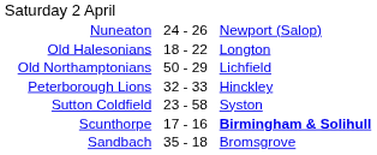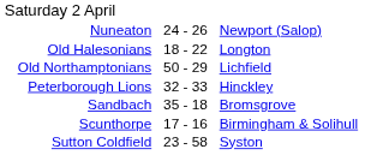 <table style="width:70%;" cellspacing="1">
 <tr>
 <th width=35%></th>
 <th width=15%></th>
 <th></th>
 </tr>
 <tr>
 <td>Saturday 2 April</td>
 </tr>
 <tr style=font-size:90%>
 <td align=right><a href='#'>Nuneaton</a></td>
 <td align=center>24 - 26</td>
 <td><a href='#'>Newport (Salop)</a></td>
 </tr>
 <tr style=font-size:90%>
 <td align=right><a href='#'>Old Halesonians</a></td>
 <td align=center>18 - 22</td>
 <td><a href='#'>Longton</a></td>
 </tr>
 <tr style=font-size:90%>
 <td align=right><a href='#'>Old Northamptonians</a></td>
 <td align=center>50 - 29</td>
 <td><a href='#'>Lichfield</a></td>
 </tr>
 <tr style=font-size:90%>
 <td align=right><a href='#'>Peterborough Lions</a></td>
 <td align=center>32 - 33</td>
 <td><a href='#'>Hinckley</a></td>
 </tr>
 <tr style=font-size:90%>
+<td align=right><a href='#'>Sandbach</a></td>
+<td align=center>35 - 18</td>
+<td><a href='#'>Bromsgrove</a></td>
+</tr>
+<tr style=font-size:90%>
+<td align=right><a href='#'>Scunthorpe</a></td>
+<td align=center>17 - 16</td>
+<td><a href='#'>Birmingham & Solihull</a></td>
+</tr>
+<tr style=font-size:90%>
 <td align=right><a href='#'>Sutton Coldfield</a></td>
 <td align=center>23 - 58</td>
 <td><a href='#'>Syston</a></td>
 </tr>
-<tr style=font-size:90%>
-<td align=right><a href='#'>Scunthorpe</a></td>
-<td align=center>17 - 16</td>
-<td><strong><a href='#'>Birmingham & Solihull</a></strong></td>
-</tr>
-<tr style=font-size:90%>
-<td align=right><a href='#'>Sandbach</a></td>
-<td align=center>35 - 18</td>
-<td><a href='#'>Bromsgrove</a></td>
-</tr>
 </table>
